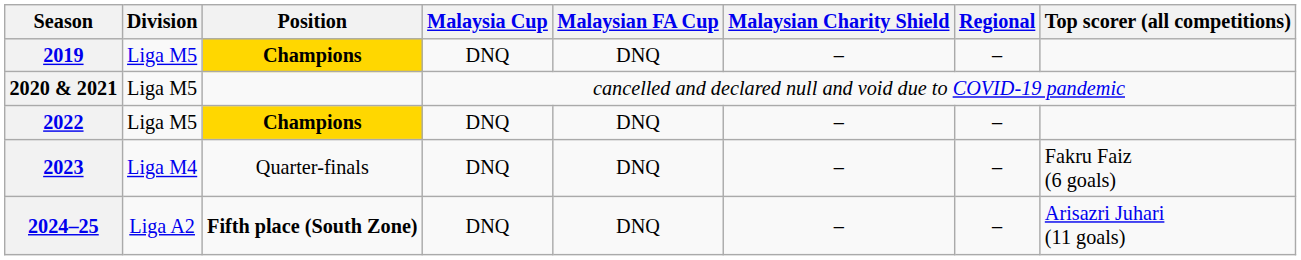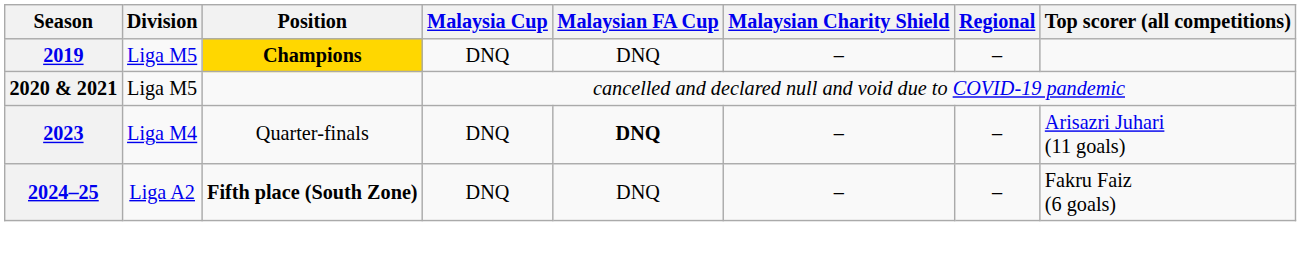 <table class="wikitable" style="font-size:89%;">
 <tr>
 <th>Season</th>
 <th>Division</th>
 <th>Position</th>
 <th><a href='#'>Malaysia Cup</a></th>
 <th><a href='#'>Malaysian FA Cup</a></th>
 <th><a href='#'>Malaysian Charity Shield</a></th>
 <th><a href='#'>Regional</a></th>
 <th>Top scorer (all competitions)</th>
 </tr>
 <tr>
 <th style="text-align:center;"><a href='#'>2019</a></th>
 <td style="text-align:center;"><a href='#'>Liga M5</a></td>
 <td bgcolor=gold style="text-align:center;"><strong>Champions</strong></td>
 <td style="text-align:center;">DNQ</td>
 <td style="text-align:center;">DNQ</td>
 <td style="text-align:center;">–</td>
 <td style="text-align:center;">–</td>
 <td></td>
 </tr>
 <tr>
 <th>2020 & 2021</th>
 <td style="text-align:center;">Liga M5</td>
 <td></td>
 <td colspan=5 align=center><em>cancelled and declared null and void due to <a href='#'>COVID-19 pandemic</a></em></td>
 </tr>
 <tr>
-<th style="text-align:center;"><a href='#'>2022</a></th>
-<td style="text-align:center;">Liga M5</td>
-<td bgcolor=gold style="text-align:center;"><strong>Champions</strong></td>
-<td style="text-align:center;">DNQ</td>
-<td style="text-align:center;">DNQ</td>
-<td style="text-align:center;">–</td>
-<td style="text-align:center;">–</td>
-<td></td>
-</tr>
-<tr>
 <th style="text-align:center;"><a href='#'>2023</a></th>
 <td style="text-align:center;"><a href='#'>Liga M4</a></td>
 <td style="text-align:center;">Quarter-finals</td>
 <td style="text-align:center;">DNQ</td>
-<td style="text-align:center;">DNQ</td>
+<td style="text-align:center;"><strong>DNQ</strong></td>
 <td style="text-align:center;">–</td>
 <td style="text-align:center;">–</td>
-<td> Fakru Faiz <br> (6 goals)</td>
+<td> <a href='#'>Arisazri Juhari</a> <br> (11 goals)</td>
 </tr>
 <tr>
 <th style="text-align:center;"><a href='#'>2024–25</a></th>
 <td style="text-align:center;"><a href='#'>Liga A2</a></td>
 <td style="text-align:center;"><strong>Fifth place (South Zone)</strong></td>
 <td style="text-align:center;">DNQ</td>
 <td style="text-align:center;">DNQ</td>
 <td style="text-align:center;">–</td>
 <td style="text-align:center;">–</td>
-<td> <a href='#'>Arisazri Juhari</a> <br> (11 goals)</td>
+<td> Fakru Faiz <br> (6 goals)</td>
 </tr>
 </table>
